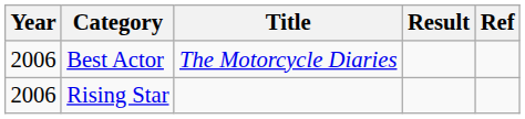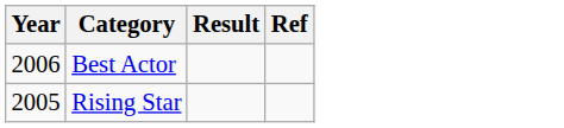 <table class="wikitable">
 <tr>
 <th>Year</th>
 <th>Category</th>
-<th>Title</th>
 <th>Result</th>
 <th>Ref</th>
 </tr>
 <tr>
 <td>2006</td>
 <td><a href='#'>Best Actor</a></td>
-<td><em><a href='#'>The Motorcycle Diaries</a></em></td>
 <td></td>
 <td></td>
 </tr>
 <tr>
-<td>2006</td>
+<td>2005</td>
 <td><a href='#'>Rising Star</a></td>
-<td></td>
 <td></td>
 <td></td>
 </tr>
 </table>
